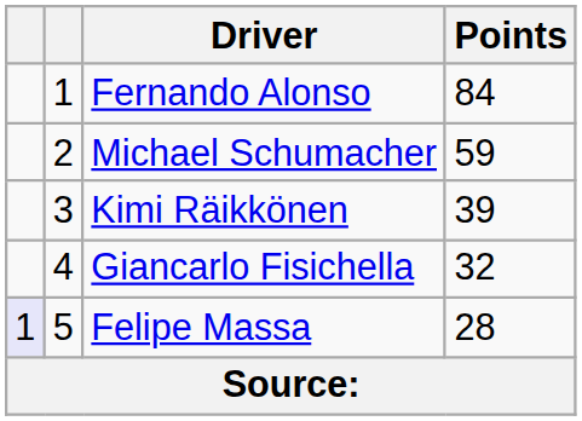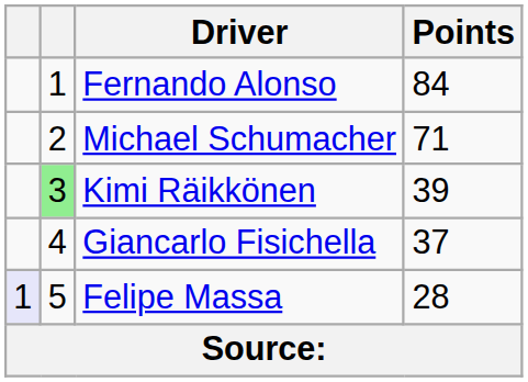 <table class="wikitable" style="font-size: 85%;">
 <tr>
 <th></th>
 <th></th>
 <th>Driver</th>
 <th>Points</th>
 </tr>
 <tr>
 <td></td>
 <td align="center">1</td>
 <td> <a href='#'>Fernando Alonso</a></td>
 <td>84</td>
 </tr>
 <tr>
 <td></td>
 <td align="center">2</td>
 <td> <a href='#'>Michael Schumacher</a></td>
-<td>59</td>
+<td>71</td>
 </tr>
 <tr>
 <td></td>
-<td align="center">3</td>
+<td align="center" style="background: lightgreen;">3</td>
 <td> <a href='#'>Kimi Räikkönen</a></td>
 <td>39</td>
 </tr>
 <tr>
 <td></td>
 <td align="center">4</td>
 <td> <a href='#'>Giancarlo Fisichella</a></td>
-<td>32</td>
+<td>37</td>
 </tr>
 <tr>
 <td style="background: lavender;"> 1</td>
 <td align="center">5</td>
 <td> <a href='#'>Felipe Massa</a></td>
 <td>28</td>
 </tr>
 <tr>
 <th colspan=4>Source:</th>
 </tr>
 </table>
